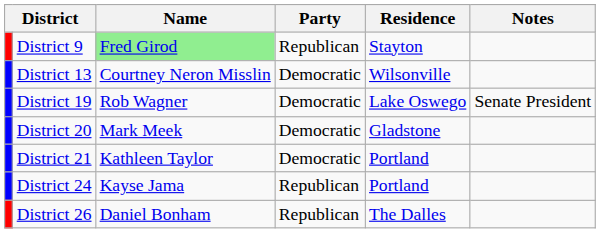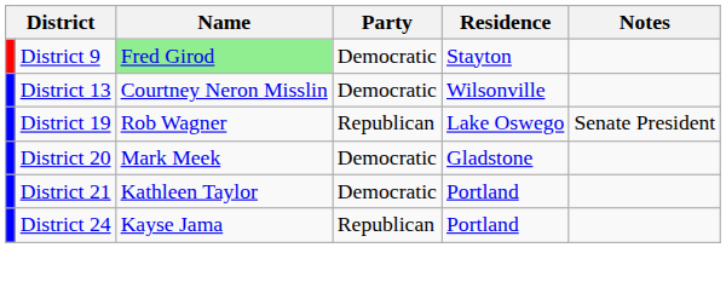 <table class="wikitable">
 <tr>
 <th colspan="2">District</th>
 <th>Name</th>
 <th>Party</th>
 <th>Residence</th>
 <th>Notes</th>
 </tr>
 <tr>
 <td bgcolor="red"></td>
 <td><a href='#'>District 9</a></td>
 <td style="background: lightgreen;"><a href='#'>Fred Girod</a></td>
-<td>Republican</td>
+<td>Democratic</td>
 <td><a href='#'>Stayton</a></td>
 <td></td>
 </tr>
 <tr>
 <td bgcolor="blue"></td>
 <td><a href='#'>District 13</a></td>
 <td><a href='#'>Courtney Neron Misslin</a></td>
 <td>Democratic</td>
 <td><a href='#'>Wilsonville</a></td>
 <td></td>
 </tr>
 <tr>
 <td bgcolor="blue"></td>
 <td><a href='#'>District 19</a></td>
 <td><a href='#'>Rob Wagner</a></td>
-<td>Democratic</td>
+<td>Republican</td>
 <td><a href='#'>Lake Oswego</a></td>
 <td>Senate President</td>
 </tr>
 <tr>
 <td bgcolor="blue"></td>
 <td><a href='#'>District 20</a></td>
 <td><a href='#'>Mark Meek</a></td>
 <td>Democratic</td>
 <td><a href='#'>Gladstone</a></td>
 <td></td>
 </tr>
 <tr>
 <td bgcolor="blue"></td>
 <td><a href='#'>District 21</a></td>
 <td><a href='#'>Kathleen Taylor</a></td>
 <td>Democratic</td>
 <td><a href='#'>Portland</a></td>
 </tr>
 <tr>
 <td bgcolor="blue"></td>
 <td><a href='#'>District 24</a></td>
 <td><a href='#'>Kayse Jama</a></td>
 <td>Republican</td>
 <td><a href='#'>Portland</a></td>
 <td></td>
 </tr>
-<tr>
-<td bgcolor="red"></td>
-<td><a href='#'>District 26</a></td>
-<td><a href='#'>Daniel Bonham</a></td>
-<td>Republican</td>
-<td><a href='#'>The Dalles</a></td>
-<td></td>
-</tr>
 </table>
